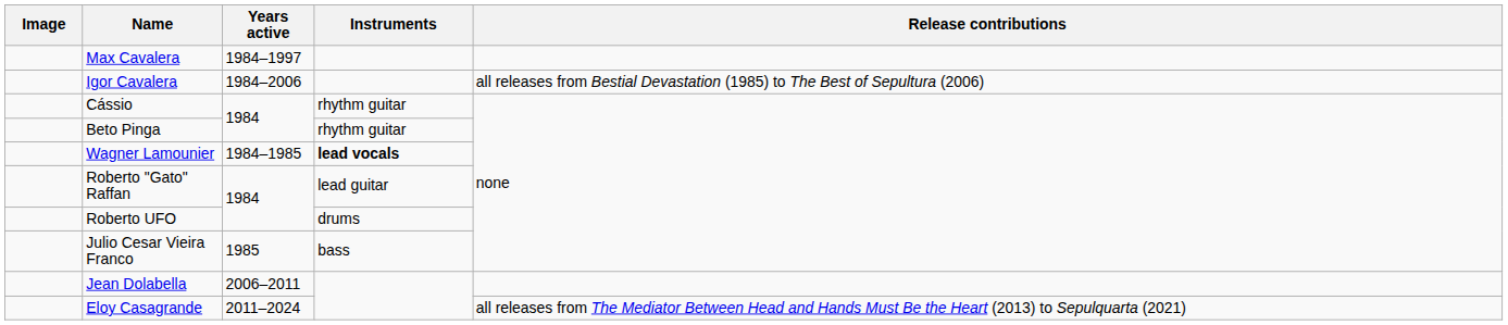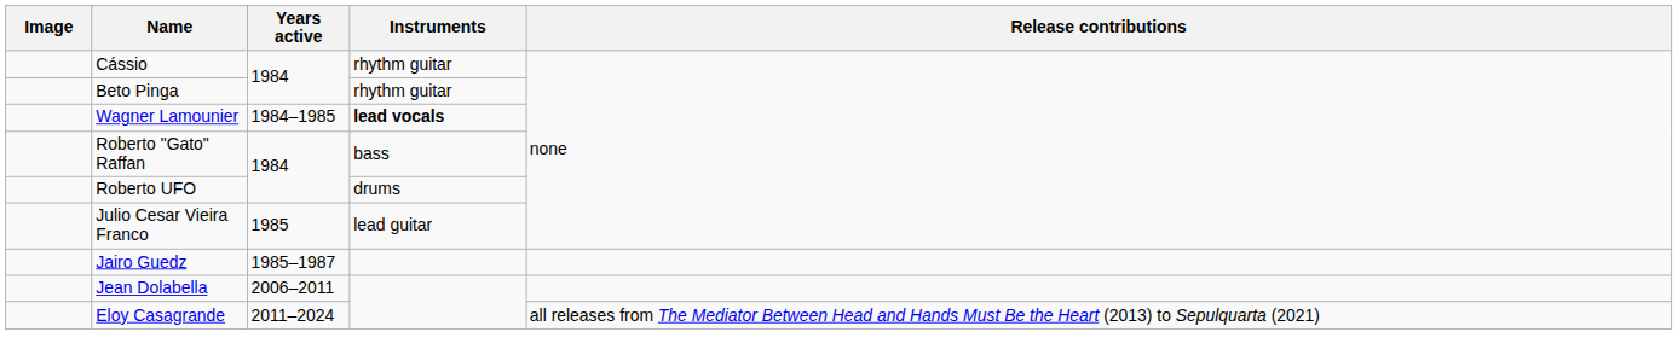 <table class="wikitable" width="100%" border="1">
 <tr>
 <th width="75">Image</th>
 <th width="140">Name</th>
 <th width="90">Years active</th>
 <th width="160">Instruments</th>
 <th>Release contributions</th>
-</tr>
-<tr>
-<td></td>
-<td><a href='#'>Max Cavalera</a></td>
-<td>1984–1997</td>
-<td></td>
-<td></td>
-</tr>
-<tr>
-<td></td>
-<td><a href='#'>Igor Cavalera</a></td>
-<td>1984–2006</td>
-<td></td>
-<td>all releases from <em>Bestial Devastation</em> (1985) to <em>The Best of Sepultura</em> (2006)</td>
 </tr>
 <tr>
 <td></td>
 <td>Cássio</td>
 <td rowspan="2">1984</td>
 <td>rhythm guitar</td>
 <td rowspan="6">none</td>
 </tr>
 <tr>
 <td></td>
 <td>Beto Pinga</td>
 <td>rhythm guitar</td>
 </tr>
 <tr>
 <td></td>
 <td><a href='#'>Wagner Lamounier</a></td>
 <td>1984–1985</td>
 <td><strong>lead vocals</strong></td>
 </tr>
 <tr>
 <td></td>
 <td>Roberto "Gato" Raffan</td>
 <td rowspan="2">1984</td>
-<td>lead guitar</td>
+<td>bass</td>
 </tr>
 <tr>
 <td></td>
 <td>Roberto UFO</td>
 <td>drums</td>
 </tr>
 <tr>
 <td></td>
 <td>Julio Cesar Vieira Franco</td>
 <td>1985</td>
-<td>bass</td>
+<td>lead guitar</td>
+</tr>
+<tr>
+<td></td>
+<td><a href='#'>Jairo Guedz</a></td>
+<td>1985–1987</td>
+<td></td>
+<td></td>
 </tr>
 <tr>
 <td></td>
 <td><a href='#'>Jean Dolabella</a></td>
 <td>2006–2011</td>
 <td Rowspan="2"></td>
 <td></td>
 </tr>
 <tr>
 <td></td>
 <td><a href='#'>Eloy Casagrande</a></td>
 <td>2011–2024</td>
 <td>all releases from <em><a href='#'>The Mediator Between Head and Hands Must Be the Heart</a></em> (2013) to <em>Sepulquarta</em> (2021)</td>
 </tr>
 </table>
